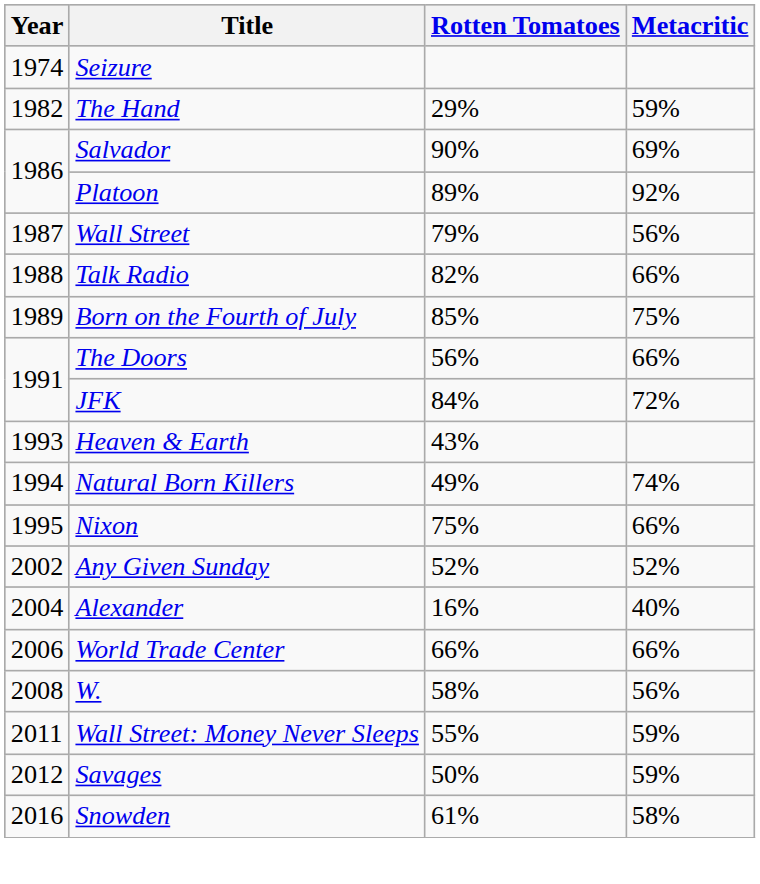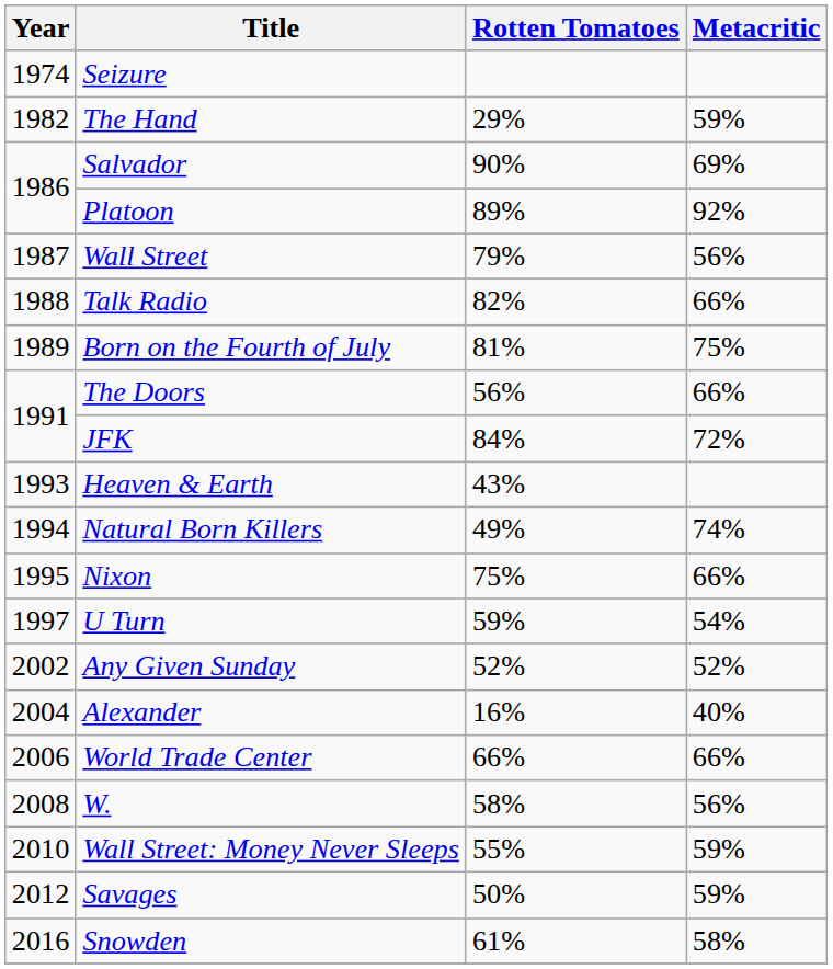 <table class="wikitable">
 <tr>
 <th>Year</th>
 <th>Title</th>
 <th><a href='#'>Rotten Tomatoes</a></th>
 <th><a href='#'>Metacritic</a></th>
 </tr>
 <tr>
 <td>1974</td>
 <td><em><a href='#'>Seizure</a></em></td>
 <td></td>
 <td></td>
 </tr>
 <tr>
 <td>1982</td>
 <td><em><a href='#'>The Hand</a></em></td>
 <td>29%</td>
 <td>59%</td>
 </tr>
 <tr>
 <td rowspan="2">1986</td>
 <td><em><a href='#'>Salvador</a></em></td>
 <td>90%</td>
 <td>69%</td>
 </tr>
 <tr>
 <td><em><a href='#'>Platoon</a></em></td>
 <td>89%</td>
 <td>92%</td>
 </tr>
 <tr>
 <td>1987</td>
 <td><em><a href='#'>Wall Street</a></em></td>
 <td>79%</td>
 <td>56%</td>
 </tr>
 <tr>
 <td>1988</td>
 <td><em><a href='#'>Talk Radio</a></em></td>
 <td>82%</td>
 <td>66%</td>
 </tr>
 <tr>
 <td>1989</td>
 <td><em><a href='#'>Born on the Fourth of July</a></em></td>
-<td>85%</td>
+<td>81%</td>
 <td>75%</td>
 </tr>
 <tr>
 <td rowspan="2">1991</td>
 <td><em><a href='#'>The Doors</a></em></td>
 <td>56%</td>
 <td>66%</td>
 </tr>
 <tr>
 <td><em><a href='#'>JFK</a></em></td>
 <td>84%</td>
 <td>72%</td>
 </tr>
 <tr>
 <td>1993</td>
 <td><em><a href='#'>Heaven & Earth</a></em></td>
 <td>43%</td>
 <td></td>
 </tr>
 <tr>
 <td>1994</td>
 <td><em><a href='#'>Natural Born Killers</a></em></td>
 <td>49%</td>
 <td>74%</td>
 </tr>
 <tr>
 <td>1995</td>
 <td><em><a href='#'>Nixon</a></em></td>
 <td>75%</td>
 <td>66%</td>
 </tr>
 <tr>
+<td>1997</td>
+<td><em><a href='#'>U Turn</a></em></td>
+<td>59%</td>
+<td>54%</td>
+</tr>
+<tr>
 <td>2002</td>
 <td><em><a href='#'>Any Given Sunday</a></em></td>
 <td>52%</td>
 <td>52%</td>
 </tr>
 <tr>
 <td>2004</td>
 <td><em><a href='#'>Alexander</a></em></td>
 <td>16%</td>
 <td>40%</td>
 </tr>
 <tr>
 <td>2006</td>
 <td><em><a href='#'>World Trade Center</a></em></td>
 <td>66%</td>
 <td>66%</td>
 </tr>
 <tr>
 <td>2008</td>
 <td><em><a href='#'>W.</a></em></td>
 <td>58%</td>
 <td>56%</td>
 </tr>
 <tr>
-<td>2011</td>
+<td>2010</td>
 <td><em><a href='#'>Wall Street: Money Never Sleeps</a></em></td>
 <td>55%</td>
 <td>59%</td>
 </tr>
 <tr>
 <td>2012</td>
 <td><em><a href='#'>Savages</a></em></td>
 <td>50%</td>
 <td>59%</td>
 </tr>
 <tr>
 <td>2016</td>
 <td><em><a href='#'>Snowden</a></em></td>
 <td>61%</td>
 <td>58%</td>
 </tr>
 <tr>
 </tr>
 </table>
